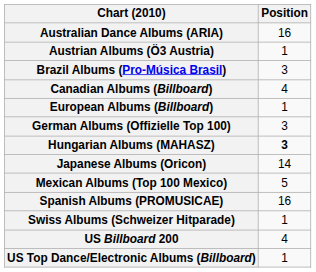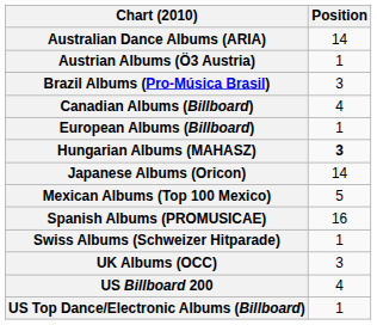 <table class="wikitable sortable plainrowheaders" style="text-align:center">
 <tr>
 <th scope="col">Chart (2010)</th>
 <th scope="col">Position</th>
 </tr>
 <tr>
 <th scope="row">Australian Dance Albums (ARIA)</th>
-<td>16</td>
+<td>14</td>
 </tr>
 <tr>
 <th scope="row">Austrian Albums (Ö3 Austria)</th>
 <td>1</td>
 </tr>
 <tr>
 <th scope="row">Brazil Albums (<a href='#'>Pro-Música Brasil</a>)</th>
 <td align="center">3</td>
 </tr>
 <tr>
 <th scope="row">Canadian Albums (<em>Billboard</em>)</th>
 <td>4</td>
 </tr>
 <tr>
 <th scope="row">European Albums (<em>Billboard</em>)</th>
 <td>1</td>
-</tr>
-<tr>
-<th scope="row">German Albums (Offizielle Top 100)</th>
-<td>3</td>
 </tr>
 <tr>
 <th scope="row">Hungarian Albums (MAHASZ)</th>
 <td><strong>3</strong></td>
 </tr>
 <tr>
 <th scope="row">Japanese Albums (Oricon)</th>
 <td>14</td>
 </tr>
 <tr>
 <th scope="row">Mexican Albums (Top 100 Mexico)</th>
 <td>5</td>
 </tr>
 <tr>
 <th scope="row">Spanish Albums (PROMUSICAE)</th>
 <td>16</td>
 </tr>
 <tr>
 <th scope="row">Swiss Albums (Schweizer Hitparade)</th>
 <td>1</td>
 </tr>
 <tr>
+<th scope="row">UK Albums (OCC)</th>
+<td>3</td>
+</tr>
+<tr>
 <th scope="row">US <em>Billboard</em> 200</th>
 <td>4</td>
 </tr>
 <tr>
 <th scope="row">US Top Dance/Electronic Albums (<em>Billboard</em>)</th>
 <td>1</td>
 </tr>
 </table>
